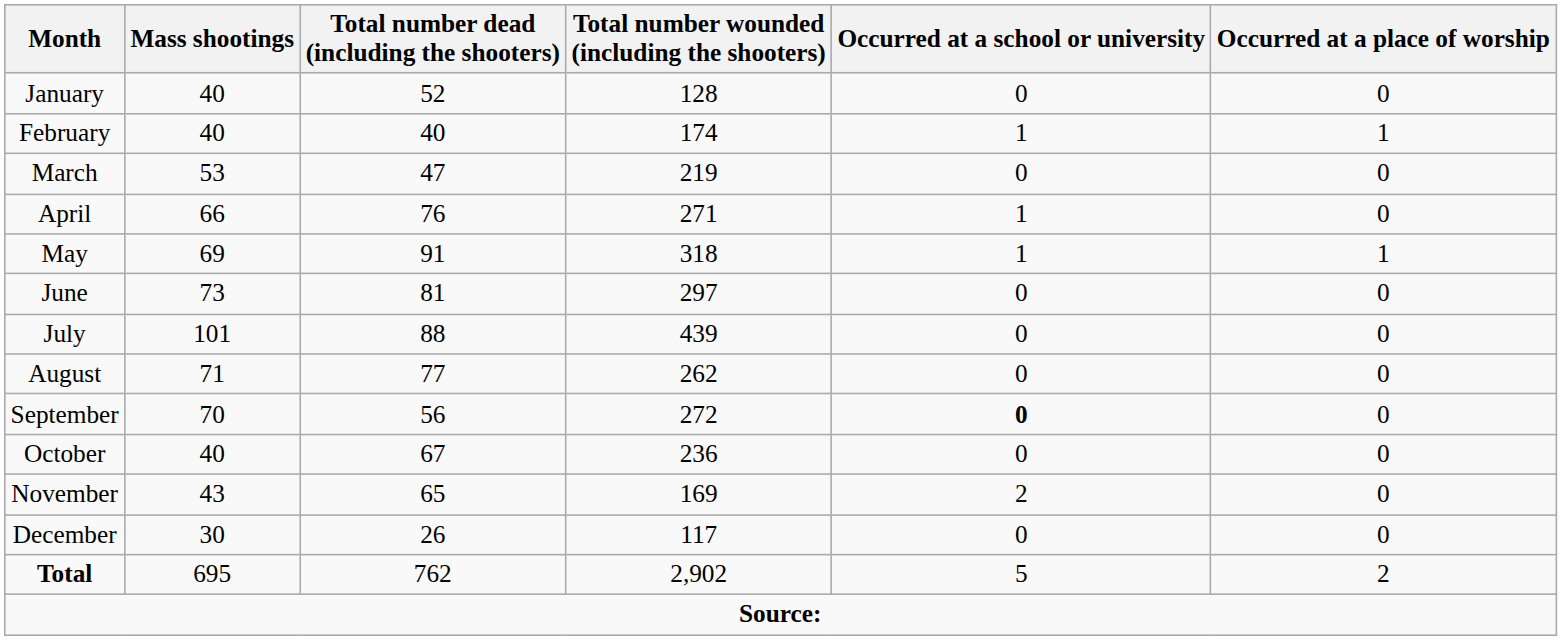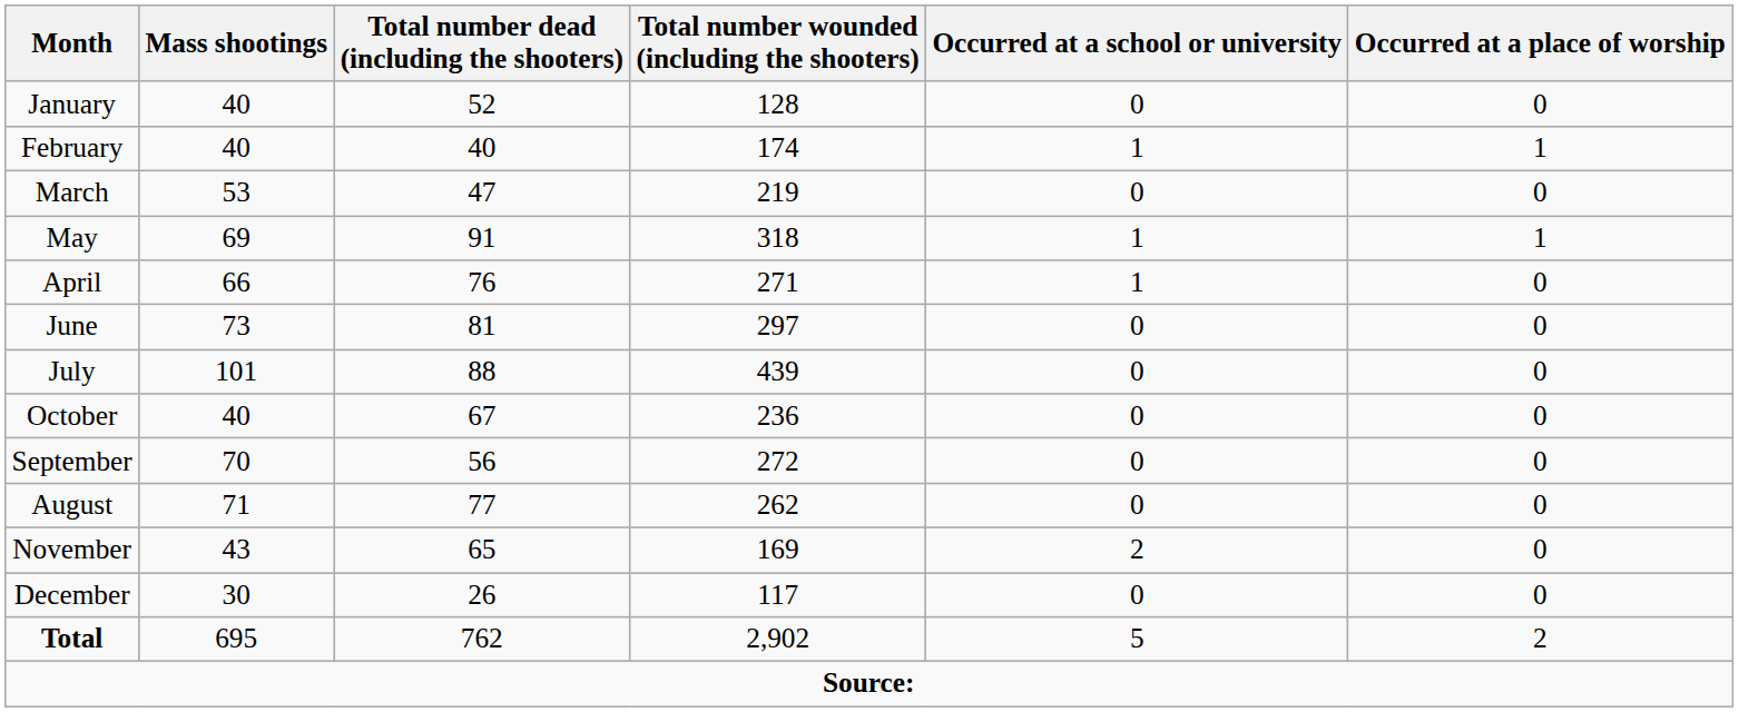 <table class="wikitable sortable mw-datatable" style="text-align:center;">
 <tr>
 <th>Month</th>
 <th>Mass shootings</th>
 <th>Total number dead<br>(including the shooters)</th>
 <th>Total number wounded<br>(including the shooters)</th>
 <th>Occurred at a school or university</th>
 <th>Occurred at a place of worship</th>
 </tr>
 <tr>
 <td>January</td>
 <td>40</td>
 <td>52</td>
 <td>128</td>
 <td>0</td>
 <td>0</td>
 </tr>
 <tr>
 <td>February</td>
 <td>40</td>
 <td>40</td>
 <td>174</td>
 <td>1</td>
 <td>1</td>
 </tr>
 <tr>
 <td>March</td>
 <td>53</td>
 <td>47</td>
 <td>219</td>
 <td>0</td>
 <td>0</td>
 </tr>
 <tr>
+<td>May</td>
+<td>69</td>
+<td>91</td>
+<td>318</td>
+<td>1</td>
+<td>1</td>
+</tr>
+<tr>
 <td>April</td>
 <td>66</td>
 <td>76</td>
 <td>271</td>
 <td>1</td>
 <td>0</td>
-</tr>
-<tr>
-<td>May</td>
-<td>69</td>
-<td>91</td>
-<td>318</td>
-<td>1</td>
-<td>1</td>
 </tr>
 <tr>
 <td>June</td>
 <td>73</td>
 <td>81</td>
 <td>297</td>
 <td>0</td>
 <td>0</td>
 </tr>
 <tr>
 <td>July</td>
 <td>101</td>
 <td>88</td>
 <td>439</td>
 <td>0</td>
 <td>0</td>
 </tr>
 <tr>
-<td>August</td>
-<td>71</td>
-<td>77</td>
-<td>262</td>
+<td>October</td>
+<td>40</td>
+<td>67</td>
+<td>236</td>
 <td>0</td>
 <td>0</td>
 </tr>
 <tr>
 <td>September</td>
 <td>70</td>
 <td>56</td>
 <td>272</td>
-<td><strong>0</strong></td>
+<td>0</td>
 <td>0</td>
 </tr>
 <tr>
-<td>October</td>
-<td>40</td>
-<td>67</td>
-<td>236</td>
+<td>August</td>
+<td>71</td>
+<td>77</td>
+<td>262</td>
 <td>0</td>
 <td>0</td>
 </tr>
 <tr>
 <td>November</td>
 <td>43</td>
 <td>65</td>
 <td>169</td>
 <td>2</td>
 <td>0</td>
 </tr>
 <tr>
 <td>December</td>
 <td>30</td>
 <td>26</td>
 <td>117</td>
 <td>0</td>
 <td>0</td>
 </tr>
 <tr>
 <td><strong>Total</strong></td>
 <td>695</td>
 <td>762</td>
 <td>2,902</td>
 <td>5</td>
 <td>2</td>
 </tr>
 <tr>
 <td colspan=6><strong>Source:</strong></td>
 </tr>
 </table>
